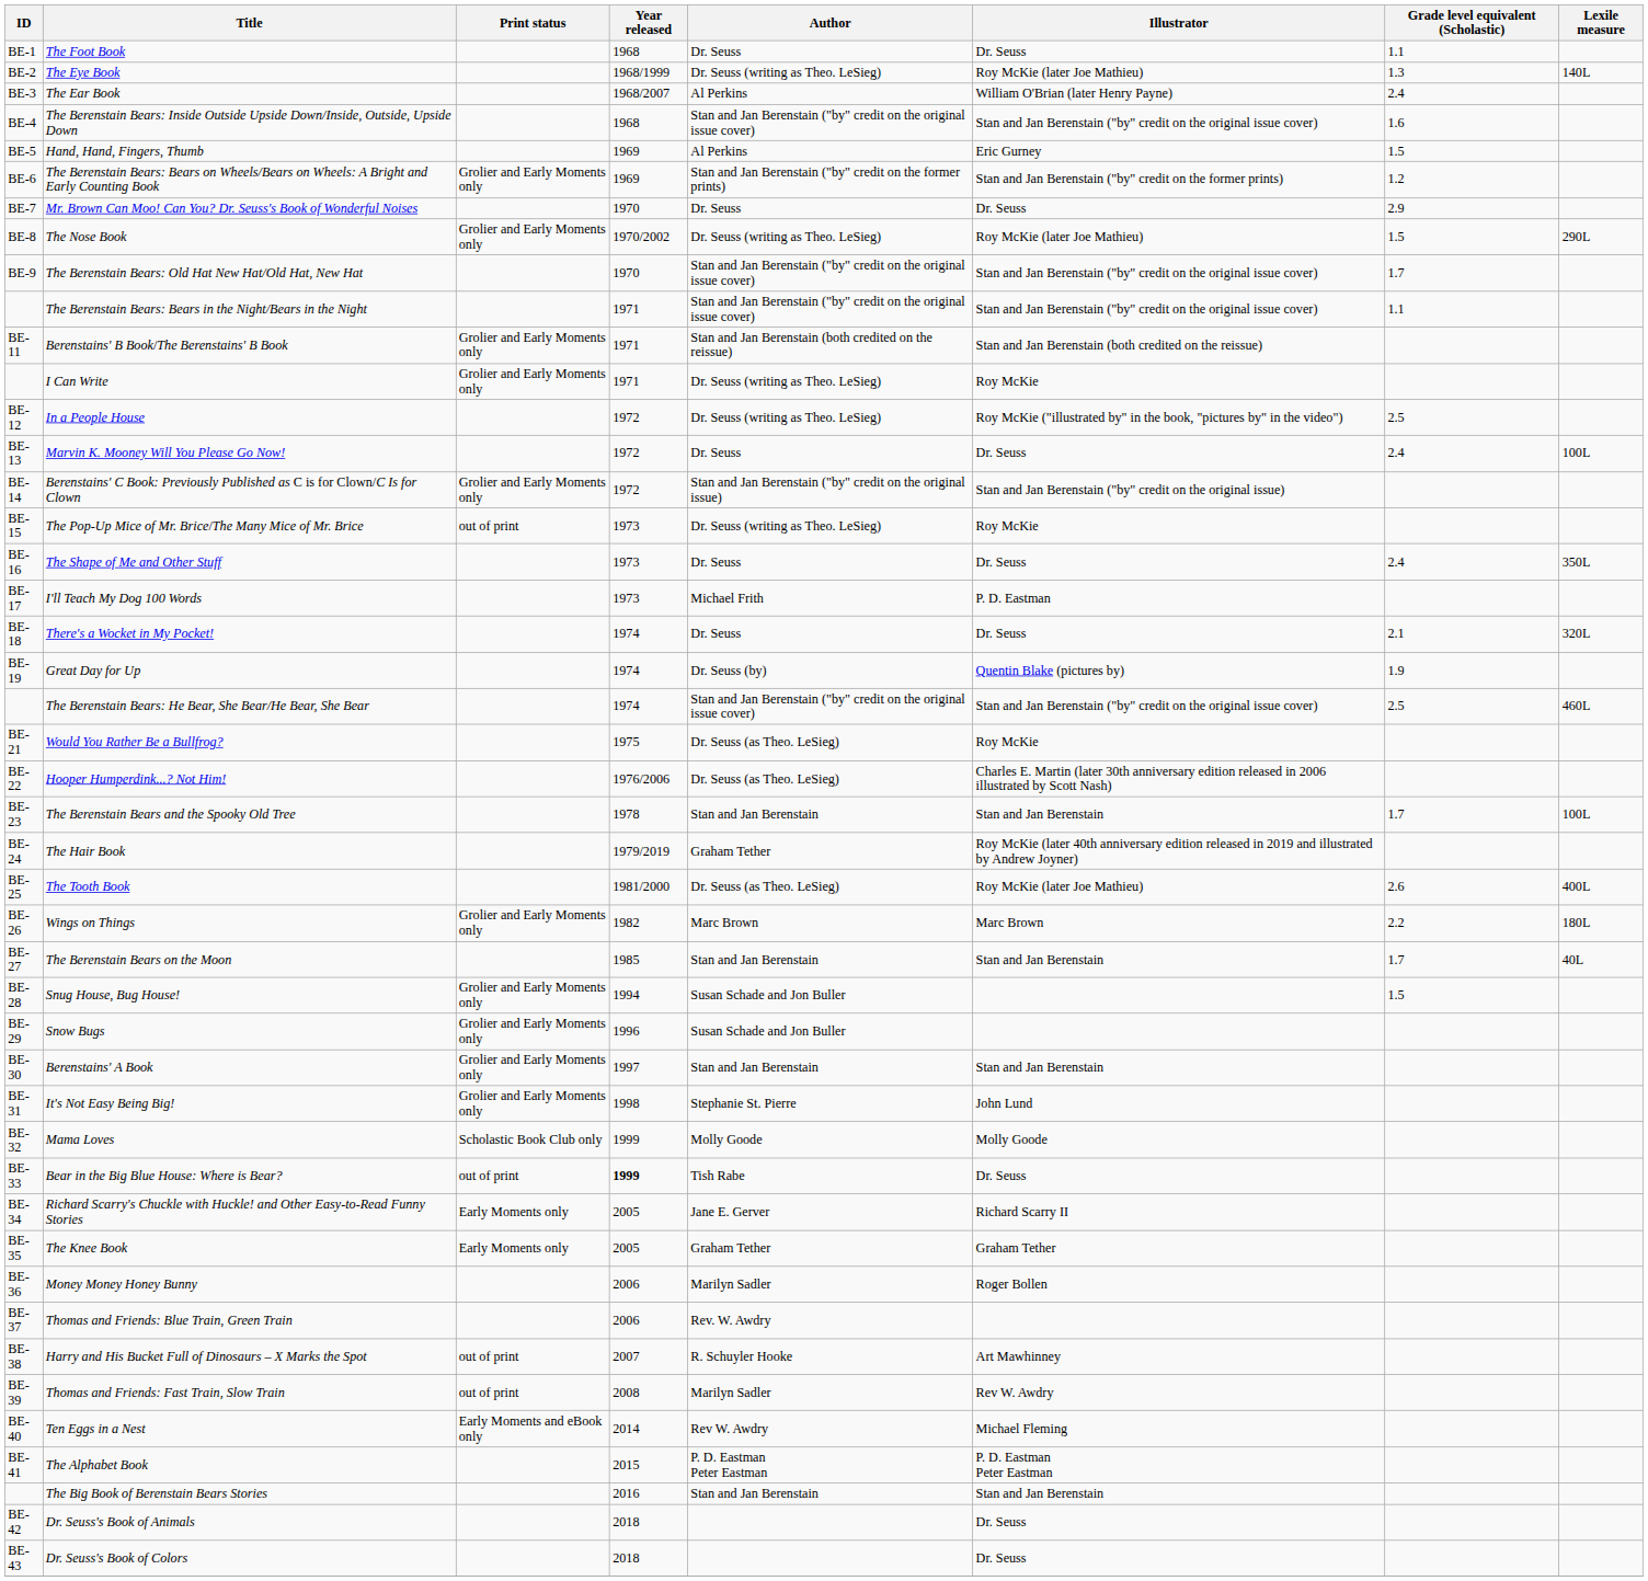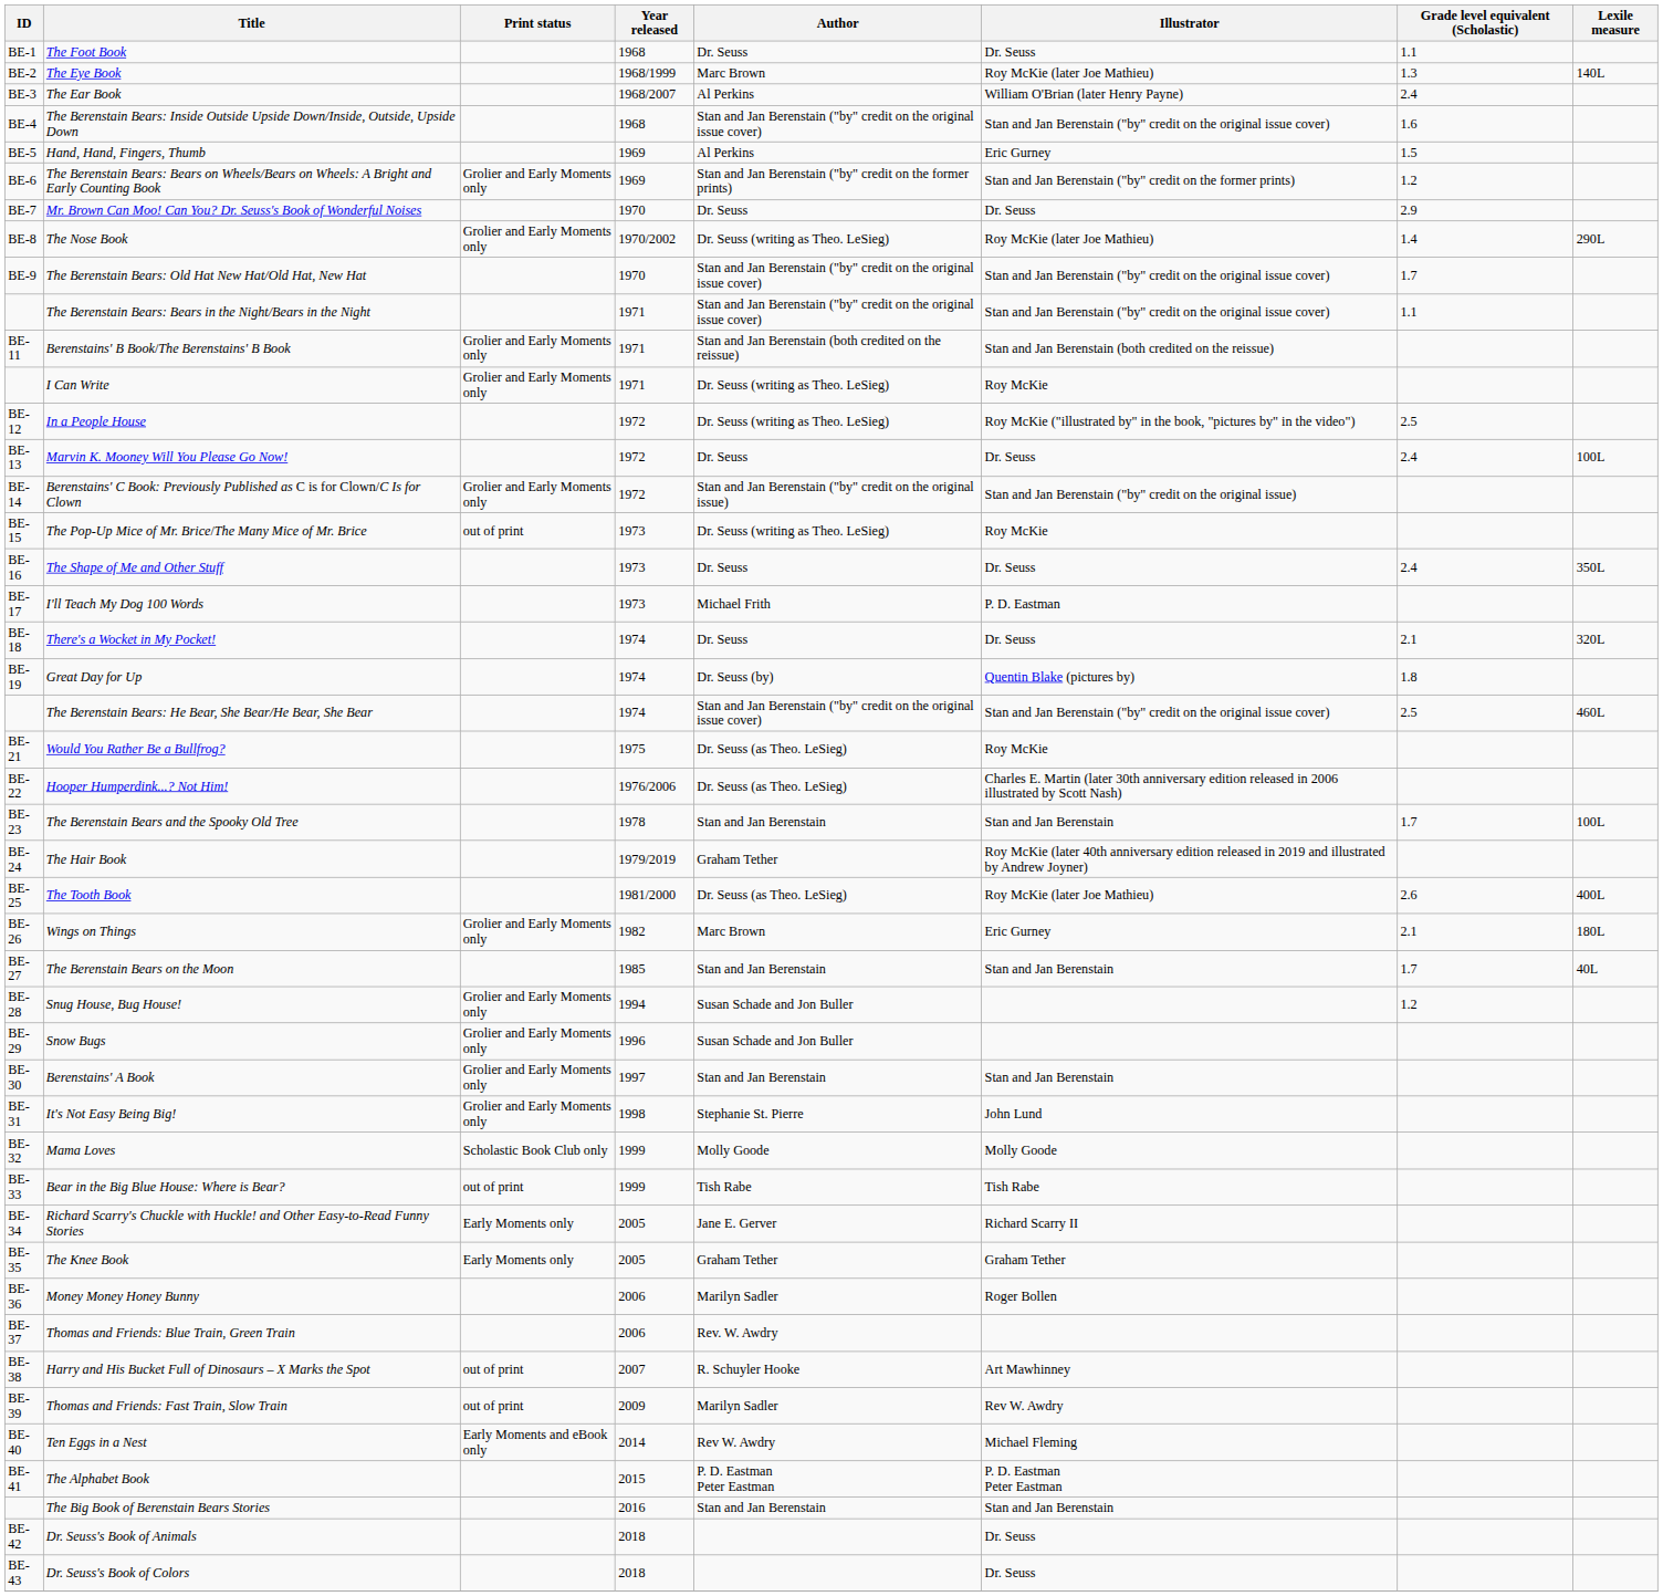 <table class="wikitable sortable" style="text-align:left;">
 <tr>
 <th>ID</th>
 <th>Title</th>
 <th>Print status</th>
 <th>Year released</th>
 <th>Author</th>
 <th>Illustrator</th>
 <th>Grade level equivalent (Scholastic)</th>
 <th>Lexile measure</th>
 </tr>
 <tr>
 <td>BE-1</td>
 <td><em><a href='#'>The Foot Book</a></em></td>
 <td></td>
 <td>1968</td>
 <td>Dr. Seuss</td>
 <td>Dr. Seuss</td>
 <td>1.1</td>
 <td></td>
 </tr>
 <tr>
 <td>BE-2</td>
 <td><em><a href='#'>The Eye Book</a></em></td>
 <td></td>
 <td>1968/1999</td>
-<td>Dr. Seuss (writing as Theo. LeSieg)</td>
+<td>Marc Brown</td>
 <td>Roy McKie (later Joe Mathieu)</td>
 <td>1.3</td>
 <td>140L</td>
 </tr>
 <tr>
 <td>BE-3</td>
 <td><em>The Ear Book</em></td>
 <td></td>
 <td>1968/2007</td>
 <td>Al Perkins</td>
 <td>William O'Brian (later Henry Payne)</td>
 <td>2.4</td>
 <td></td>
 </tr>
 <tr>
 <td>BE-4</td>
 <td><em>The Berenstain Bears: Inside Outside Upside Down/Inside, Outside, Upside Down</em></td>
 <td></td>
 <td>1968</td>
 <td>Stan and Jan Berenstain ("by" credit on the original issue cover)</td>
 <td>Stan and Jan Berenstain ("by" credit on the original issue cover)</td>
 <td>1.6</td>
 <td></td>
 </tr>
 <tr>
 <td>BE-5</td>
 <td><em>Hand, Hand, Fingers, Thumb</em></td>
 <td></td>
 <td>1969</td>
 <td>Al Perkins</td>
 <td>Eric Gurney</td>
 <td>1.5</td>
 <td></td>
 </tr>
 <tr>
 <td>BE-6</td>
 <td><em>The Berenstain Bears: Bears on Wheels/Bears on Wheels: A Bright and Early Counting Book</em></td>
 <td>Grolier and Early Moments only</td>
 <td>1969</td>
 <td>Stan and Jan Berenstain ("by" credit on the former prints)</td>
 <td>Stan and Jan Berenstain ("by" credit on the former prints)</td>
 <td>1.2</td>
 <td></td>
 </tr>
 <tr>
 <td>BE-7</td>
 <td><em><a href='#'>Mr. Brown Can Moo! Can You? Dr. Seuss's Book of Wonderful Noises</a></em></td>
 <td></td>
 <td>1970</td>
 <td>Dr. Seuss</td>
 <td>Dr. Seuss</td>
 <td>2.9</td>
 <td></td>
 </tr>
 <tr>
 <td>BE-8</td>
 <td><em>The Nose Book</em></td>
 <td>Grolier and Early Moments only</td>
 <td>1970/2002</td>
 <td>Dr. Seuss (writing as Theo. LeSieg)</td>
 <td>Roy McKie (later Joe Mathieu)</td>
-<td>1.5</td>
+<td>1.4</td>
 <td>290L</td>
 </tr>
 <tr>
 <td>BE-9</td>
 <td><em>The Berenstain Bears: Old Hat New Hat/Old Hat, New Hat</em></td>
 <td></td>
 <td>1970</td>
 <td>Stan and Jan Berenstain ("by" credit on the original issue cover)</td>
 <td>Stan and Jan Berenstain ("by" credit on the original issue cover)</td>
 <td>1.7</td>
 <td></td>
 </tr>
 <tr>
 <td></td>
 <td><em>The Berenstain Bears: Bears in the Night/Bears in the Night</em></td>
 <td></td>
 <td>1971</td>
 <td>Stan and Jan Berenstain ("by" credit on the original issue cover)</td>
 <td>Stan and Jan Berenstain ("by" credit on the original issue cover)</td>
 <td>1.1</td>
 <td></td>
 </tr>
 <tr>
 <td>BE-11</td>
 <td><em>Berenstains' B Book</em>/<em>The Berenstains' B Book</em></td>
 <td>Grolier and Early Moments only</td>
 <td>1971</td>
 <td>Stan and Jan Berenstain (both credited on the reissue)</td>
 <td>Stan and Jan Berenstain (both credited on the reissue)</td>
 <td></td>
 <td></td>
 </tr>
 <tr>
 <td></td>
 <td><em>I Can Write</em></td>
 <td>Grolier and Early Moments only</td>
 <td>1971</td>
 <td>Dr. Seuss (writing as Theo. LeSieg)</td>
 <td>Roy McKie</td>
 <td></td>
 <td></td>
 </tr>
 <tr>
 <td>BE-12</td>
 <td><em><a href='#'>In a People House</a></em></td>
 <td></td>
 <td>1972</td>
 <td>Dr. Seuss (writing as Theo. LeSieg)</td>
 <td>Roy McKie ("illustrated by" in the book, "pictures by" in the video")</td>
 <td>2.5</td>
 <td></td>
 </tr>
 <tr>
 <td>BE-13</td>
 <td><em><a href='#'>Marvin K. Mooney Will You Please Go Now!</a></em></td>
 <td></td>
 <td>1972</td>
 <td>Dr. Seuss</td>
 <td>Dr. Seuss</td>
 <td>2.4</td>
 <td>100L</td>
 </tr>
 <tr>
 <td>BE-14</td>
 <td><em>Berenstains' C Book: Previously Published as</em> C is for Clown/<em>C Is for Clown</em></td>
 <td>Grolier and Early Moments only</td>
 <td>1972</td>
 <td>Stan and Jan Berenstain ("by" credit on the original issue)</td>
 <td>Stan and Jan Berenstain ("by" credit on the original issue)</td>
 <td></td>
 <td></td>
 </tr>
 <tr>
 <td>BE-15</td>
 <td><em>The Pop-Up Mice of Mr. Brice</em>/<em>The Many Mice of Mr. Brice</em></td>
 <td>out of print</td>
 <td>1973</td>
 <td>Dr. Seuss (writing as Theo. LeSieg)</td>
 <td>Roy McKie</td>
 <td></td>
 <td></td>
 </tr>
 <tr>
 <td>BE-16</td>
 <td><em><a href='#'>The Shape of Me and Other Stuff</a></em></td>
 <td></td>
 <td>1973</td>
 <td>Dr. Seuss</td>
 <td>Dr. Seuss</td>
 <td>2.4</td>
 <td>350L</td>
 </tr>
 <tr>
 <td>BE-17</td>
 <td><em>I'll Teach My Dog 100 Words</em></td>
 <td></td>
 <td>1973</td>
 <td>Michael Frith</td>
 <td>P. D. Eastman</td>
 <td></td>
 <td></td>
 </tr>
 <tr>
 <td>BE-18</td>
 <td><em><a href='#'>There's a Wocket in My Pocket!</a></em></td>
 <td></td>
 <td>1974</td>
 <td>Dr. Seuss</td>
 <td>Dr. Seuss</td>
 <td>2.1</td>
 <td>320L</td>
 </tr>
 <tr>
 <td>BE-19</td>
 <td><em>Great Day for Up</em></td>
 <td></td>
 <td>1974</td>
 <td>Dr. Seuss (by)</td>
 <td><a href='#'>Quentin Blake</a> (pictures by)</td>
-<td>1.9</td>
+<td>1.8</td>
 <td></td>
 </tr>
 <tr>
 <td></td>
 <td><em>The Berenstain Bears: He Bear, She Bear/He Bear, She Bear</em></td>
 <td></td>
 <td>1974</td>
 <td>Stan and Jan Berenstain ("by" credit on the original issue cover)</td>
 <td>Stan and Jan Berenstain ("by" credit on the original issue cover)</td>
 <td>2.5</td>
 <td>460L</td>
 </tr>
 <tr>
 <td>BE-21</td>
 <td><em><a href='#'>Would You Rather Be a Bullfrog?</a></em></td>
 <td></td>
 <td>1975</td>
 <td>Dr. Seuss (as Theo. LeSieg)</td>
 <td>Roy McKie</td>
 <td></td>
 <td></td>
 </tr>
 <tr>
 <td>BE-22</td>
 <td><em><a href='#'>Hooper Humperdink...? Not Him!</a></em></td>
 <td></td>
 <td>1976/2006</td>
 <td>Dr. Seuss  (as Theo. LeSieg)</td>
 <td>Charles E. Martin (later 30th anniversary edition released in 2006 illustrated by Scott Nash)</td>
 <td></td>
 <td></td>
 </tr>
 <tr>
 <td>BE-23</td>
 <td><em>The Berenstain Bears and the Spooky Old Tree</em></td>
 <td></td>
 <td>1978</td>
 <td>Stan and Jan Berenstain</td>
 <td>Stan and Jan Berenstain</td>
 <td>1.7</td>
 <td>100L</td>
 </tr>
 <tr>
 <td>BE-24</td>
 <td><em>The Hair Book</em></td>
 <td></td>
 <td>1979/2019</td>
 <td>Graham Tether</td>
 <td>Roy McKie (later 40th anniversary edition released in 2019 and illustrated by Andrew Joyner)</td>
 <td></td>
 <td></td>
 </tr>
 <tr>
 <td>BE-25</td>
 <td><em><a href='#'>The Tooth Book</a></em></td>
 <td></td>
 <td>1981/2000</td>
 <td>Dr. Seuss (as Theo. LeSieg)</td>
 <td>Roy McKie (later Joe Mathieu)</td>
 <td>2.6</td>
 <td>400L</td>
 </tr>
 <tr>
 <td>BE-26</td>
 <td><em>Wings on Things</em></td>
 <td>Grolier and Early Moments only</td>
 <td>1982</td>
 <td>Marc Brown</td>
-<td>Marc Brown</td>
-<td>2.2</td>
+<td>Eric Gurney</td>
+<td>2.1</td>
 <td>180L</td>
 </tr>
 <tr>
 <td>BE-27</td>
 <td><em>The Berenstain Bears on the Moon</em></td>
 <td></td>
 <td>1985</td>
 <td>Stan and Jan Berenstain</td>
 <td>Stan and Jan Berenstain</td>
 <td>1.7</td>
 <td>40L</td>
 </tr>
 <tr>
 <td>BE-28</td>
 <td><em>Snug House, Bug House!</em></td>
 <td>Grolier and Early Moments only</td>
 <td>1994</td>
 <td>Susan Schade and Jon Buller</td>
 <td></td>
-<td>1.5</td>
+<td>1.2</td>
 <td></td>
 </tr>
 <tr>
 <td>BE-29</td>
 <td><em>Snow Bugs</em></td>
 <td>Grolier and Early Moments only</td>
 <td>1996</td>
 <td>Susan Schade and Jon Buller</td>
 <td></td>
 <td></td>
 <td></td>
 </tr>
 <tr>
 <td>BE-30</td>
 <td><em>Berenstains' A Book</em></td>
 <td>Grolier and Early Moments only</td>
 <td>1997</td>
 <td>Stan and Jan Berenstain</td>
 <td>Stan and Jan Berenstain</td>
 <td></td>
 <td></td>
 </tr>
 <tr>
 <td>BE-31</td>
 <td><em>It's Not Easy Being Big!</em></td>
 <td>Grolier and Early Moments only</td>
 <td>1998</td>
 <td>Stephanie St. Pierre</td>
 <td>John Lund</td>
 <td></td>
 <td></td>
 </tr>
 <tr>
 <td>BE-32</td>
 <td><em>Mama Loves</em></td>
 <td>Scholastic Book Club only</td>
 <td>1999</td>
 <td>Molly Goode</td>
 <td>Molly Goode</td>
 <td></td>
 <td></td>
 </tr>
 <tr>
 <td>BE-33</td>
 <td><em>Bear in the Big Blue House: Where is Bear?</em></td>
 <td>out of print</td>
-<td><strong>1999</strong></td>
+<td>1999</td>
 <td>Tish Rabe</td>
-<td>Dr. Seuss</td>
+<td>Tish Rabe</td>
 <td></td>
 <td></td>
 </tr>
 <tr>
 <td>BE-34</td>
 <td><em>Richard Scarry's Chuckle with Huckle! and Other Easy-to-Read Funny Stories</em></td>
 <td>Early Moments only</td>
 <td>2005</td>
 <td>Jane E. Gerver</td>
 <td>Richard Scarry II</td>
 <td></td>
 <td></td>
 </tr>
 <tr>
 <td>BE-35</td>
 <td><em>The Knee Book</em></td>
 <td>Early Moments only</td>
 <td>2005</td>
 <td>Graham Tether</td>
 <td>Graham Tether</td>
 <td></td>
 <td></td>
 </tr>
 <tr>
 <td>BE-36</td>
 <td><em>Money Money Honey Bunny</em></td>
 <td></td>
 <td>2006</td>
 <td>Marilyn Sadler</td>
 <td>Roger Bollen</td>
 <td></td>
 <td></td>
 </tr>
 <tr>
 <td>BE-37</td>
 <td><em>Thomas and Friends: Blue Train, Green Train</em></td>
 <td></td>
 <td>2006</td>
 <td>Rev. W. Awdry</td>
 <td></td>
 <td></td>
 <td></td>
 </tr>
 <tr>
 <td>BE-38</td>
 <td><em>Harry and His Bucket Full of Dinosaurs – X Marks the Spot</em></td>
 <td>out of print</td>
 <td>2007</td>
 <td>R. Schuyler Hooke</td>
 <td>Art Mawhinney</td>
 <td></td>
 <td></td>
 </tr>
 <tr>
 <td>BE-39</td>
 <td><em>Thomas and Friends: Fast Train, Slow Train</em></td>
 <td>out of print</td>
-<td>2008</td>
+<td>2009</td>
 <td>Marilyn Sadler</td>
 <td>Rev W. Awdry</td>
 <td></td>
 <td></td>
 </tr>
 <tr>
 <td>BE-40</td>
 <td><em>Ten Eggs in a Nest</em></td>
 <td>Early Moments and eBook only</td>
 <td>2014</td>
 <td>Rev W. Awdry</td>
 <td>Michael Fleming</td>
 <td></td>
 <td></td>
 </tr>
 <tr>
 <td>BE-41</td>
 <td><em>The Alphabet Book</em></td>
 <td></td>
 <td>2015</td>
 <td>P. D. Eastman<br>Peter Eastman</td>
 <td>P. D. Eastman<br>Peter Eastman</td>
 <td></td>
 <td></td>
 </tr>
 <tr>
 <td></td>
 <td><em>The Big Book of Berenstain Bears Stories</em></td>
 <td></td>
 <td>2016</td>
 <td>Stan and Jan Berenstain</td>
 <td>Stan and Jan Berenstain</td>
 <td></td>
 <td></td>
 </tr>
 <tr>
 <td>BE-42</td>
 <td><em>Dr. Seuss's Book of Animals</em></td>
 <td></td>
 <td>2018</td>
 <td></td>
 <td>Dr. Seuss</td>
 <td></td>
 <td></td>
 </tr>
 <tr>
 <td>BE-43</td>
 <td><em>Dr. Seuss's Book of Colors</em></td>
 <td></td>
 <td>2018</td>
 <td></td>
 <td>Dr. Seuss</td>
 <td></td>
 <td></td>
 </tr>
 <tr>
 </tr>
 </table>
